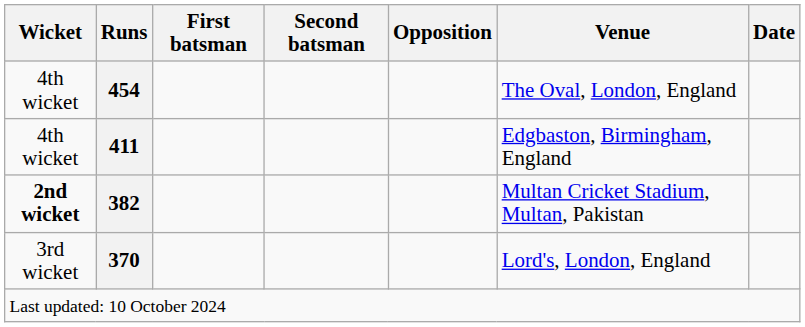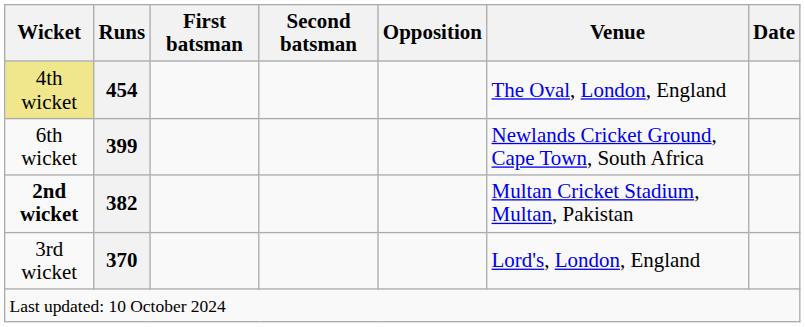 <table class="wikitable plainrowheaders sortable">
 <tr>
 <th scope=col>Wicket</th>
 <th scope=col>Runs</th>
 <th scope=col>First batsman</th>
 <th scope=col>Second batsman</th>
 <th scope=col>Opposition</th>
 <th scope=col>Venue</th>
 <th scope=col>Date</th>
 </tr>
 <tr>
-<td align=center>4th wicket</td>
+<td align=center style="background: khaki;">4th wicket</td>
 <th scope=row style=text-align:center;>454</th>
 <td></td>
 <td></td>
 <td></td>
 <td><a href='#'>The Oval</a>, <a href='#'>London</a>, England</td>
 <td><a href='#'></a></td>
 </tr>
 <tr>
-<td align=center>4th wicket</td>
-<th scope=row style=text-align:center;>411</th>
+<td align=center>6th wicket</td>
+<th scope=row style=text-align:center;>399</th>
 <td></td>
 <td></td>
 <td></td>
-<td><a href='#'>Edgbaston</a>, <a href='#'>Birmingham</a>, England</td>
+<td><a href='#'>Newlands Cricket Ground</a>, <a href='#'>Cape Town</a>, South Africa</td>
 <td><a href='#'></a></td>
 </tr>
 <tr>
 <td align=center><strong>2nd wicket</strong></td>
 <th scope=row style=text-align:center;>382</th>
 <td></td>
 <td></td>
 <td></td>
 <td><a href='#'>Multan Cricket Stadium</a>, <a href='#'>Multan</a>, Pakistan</td>
 <td><a href='#'></a></td>
 </tr>
 <tr>
 <td align=center>3rd wicket</td>
 <th scope=row style=text-align:center;>370</th>
 <td></td>
 <td></td>
 <td></td>
 <td><a href='#'>Lord's</a>, <a href='#'>London</a>, England</td>
 <td><a href='#'></a></td>
 </tr>
 <tr class=sortbottom>
 <td colspan=7><small>Last updated: 10 October 2024</small></td>
 </tr>
 </table>
